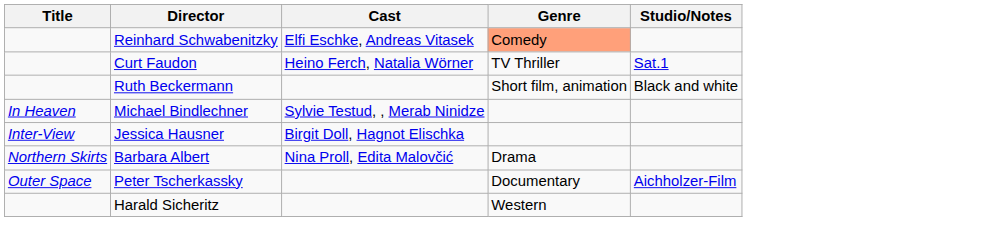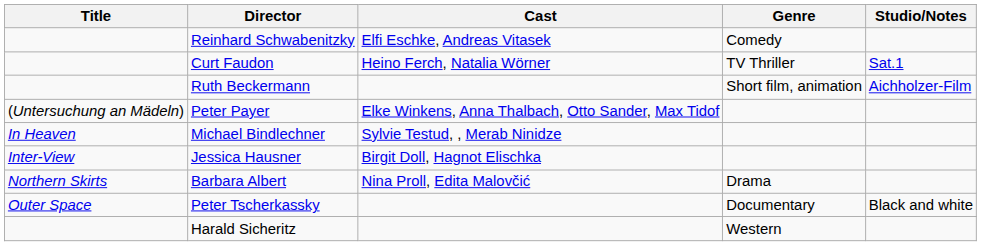 <table class="wikitable">
 <tr>
 <th>Title</th>
 <th>Director</th>
 <th>Cast</th>
 <th>Genre</th>
 <th>Studio/Notes</th>
 </tr>
 <tr>
 <td></td>
 <td><a href='#'>Reinhard Schwabenitzky</a></td>
 <td><a href='#'>Elfi Eschke</a>, <a href='#'>Andreas Vitasek</a></td>
-<td style="background: lightsalmon;">Comedy</td>
+<td>Comedy</td>
 <td></td>
 </tr>
 <tr>
 <td></td>
 <td><a href='#'>Curt Faudon</a></td>
 <td><a href='#'>Heino Ferch</a>, <a href='#'>Natalia Wörner</a></td>
 <td>TV Thriller</td>
 <td><a href='#'>Sat.1</a></td>
 </tr>
 <tr>
 <td></td>
 <td><a href='#'>Ruth Beckermann</a></td>
 <td></td>
 <td>Short film, animation</td>
-<td>Black and white</td>
+<td><a href='#'>Aichholzer-Film</a></td>
+</tr>
+<tr>
+<td><em></em> (<em>Untersuchung an Mädeln</em>)</td>
+<td><a href='#'>Peter Payer</a></td>
+<td><a href='#'>Elke Winkens</a>, <a href='#'>Anna Thalbach</a>, <a href='#'>Otto Sander</a>, <a href='#'>Max Tidof</a></td>
+<td></td>
+<td></td>
 </tr>
 <tr>
 <td><em><a href='#'>In Heaven</a></em></td>
 <td><a href='#'>Michael Bindlechner</a></td>
 <td><a href='#'>Sylvie Testud</a>, , <a href='#'>Merab Ninidze</a></td>
 <td></td>
 <td></td>
 </tr>
 <tr>
 <td><em><a href='#'>Inter-View</a></em></td>
 <td><a href='#'>Jessica Hausner</a></td>
 <td><a href='#'>Birgit Doll</a>, <a href='#'>Hagnot Elischka</a></td>
 <td></td>
 <td></td>
 </tr>
 <tr>
 <td><em><a href='#'>Northern Skirts</a></em></td>
 <td><a href='#'>Barbara Albert</a></td>
 <td><a href='#'>Nina Proll</a>, <a href='#'>Edita Malovčić</a></td>
 <td>Drama</td>
 <td></td>
 </tr>
 <tr>
 <td><em><a href='#'>Outer Space</a></em></td>
 <td><a href='#'>Peter Tscherkassky</a></td>
 <td></td>
 <td>Documentary</td>
-<td><a href='#'>Aichholzer-Film</a></td>
+<td>Black and white</td>
 </tr>
 <tr>
 <td><em></em></td>
 <td>Harald Sicheritz</td>
 <td></td>
 <td>Western</td>
 <td></td>
 </tr>
 </table>
